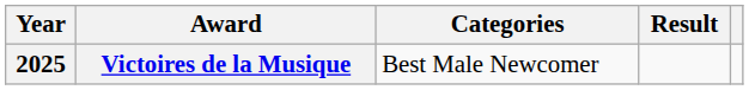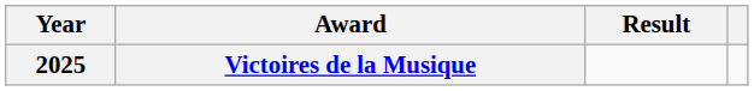 <table class="wikitable sortable plainrowheaders" style="width: 30%;">
 <tr>
 <th scope="col">Year</th>
 <th scope="col">Award</th>
-<th scope="col">Categories</th>
 <th scope="col">Result</th>
 <th class="unsortable" scope="col"></th>
 </tr>
 <tr>
 <th scope="row">2025</th>
 <th scope="row"><a href='#'>Victoires de la Musique</a></th>
-<td>Best Male Newcomer</td>
 <td></td>
 <td></td>
 </tr>
 </table>
